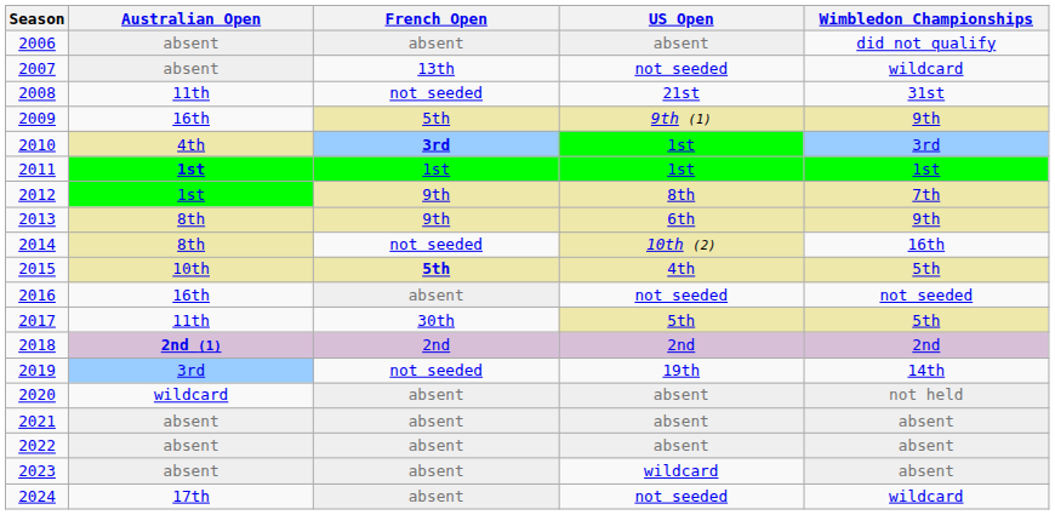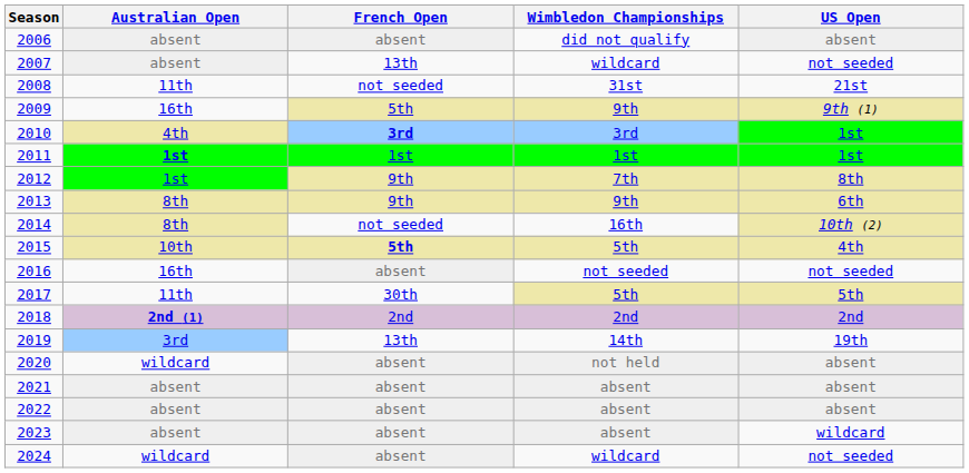 <table class=wikitable style=text-align:center>
 <tr>
 <th>Season</th>
 <th width=200><a href='#'>Australian Open</a></th>
 <th width=200><a href='#'>French Open</a></th>
+<th width=200><a href='#'>Wimbledon Championships</a></th>
 <th width=200><a href='#'>US Open</a></th>
-<th width=200><a href='#'>Wimbledon Championships</a></th>
 </tr>
 <tr>
 <td><a href='#'>2006</a></td>
 <td style=background:#efefef;color:#767676>absent</td>
 <td style=background:#efefef;color:#767676>absent</td>
+<td><a href='#'>did not qualify</a></td>
 <td style=background:#efefef;color:#767676>absent</td>
-<td><a href='#'>did not qualify</a></td>
 </tr>
 <tr>
 <td><a href='#'>2007</a></td>
 <td style=background:#efefef;color:#767676>absent</td>
 <td><a href='#'>13th</a></td>
+<td><a href='#'>wildcard</a></td>
 <td><a href='#'>not seeded</a></td>
-<td><a href='#'>wildcard</a></td>
 </tr>
 <tr>
 <td><a href='#'>2008</a></td>
 <td><a href='#'>11th</a></td>
 <td><a href='#'>not seeded</a></td>
+<td><a href='#'>31st</a></td>
 <td><a href='#'>21st</a></td>
-<td><a href='#'>31st</a></td>
 </tr>
 <tr>
 <td><a href='#'>2009</a></td>
 <td><a href='#'>16th</a></td>
 <td bgcolor=EEE8AA><a href='#'>5th</a></td>
+<td bgcolor=EEE8AA><a href='#'>9th</a></td>
 <td bgcolor=EEE8AA><em><a href='#'>9th</a> <small>(1)</small></em></td>
-<td bgcolor=EEE8AA><a href='#'>9th</a></td>
 </tr>
 <tr>
 <td><a href='#'>2010</a></td>
 <td bgcolor=EEE8AA><a href='#'>4th</a></td>
 <td bgcolor=99ccff><strong><a href='#'>3rd</a></strong></td>
+<td bgcolor=99ccff><a href='#'>3rd</a></td>
 <td bgcolor=lime><a href='#'>1st</a></td>
-<td bgcolor=99ccff><a href='#'>3rd</a></td>
 </tr>
 <tr>
 <td><a href='#'>2011</a></td>
 <td bgcolor=lime><strong><a href='#'>1st</a></strong></td>
 <td bgcolor=lime><a href='#'>1st</a></td>
 <td bgcolor=lime><a href='#'>1st</a></td>
 <td bgcolor=lime><a href='#'>1st</a></td>
 </tr>
 <tr>
 <td><a href='#'>2012</a></td>
 <td bgcolor=lime><a href='#'>1st</a></td>
 <td bgcolor=EEE8AA><a href='#'>9th</a></td>
+<td bgcolor=EEE8AA><a href='#'>7th</a></td>
 <td bgcolor=EEE8AA><a href='#'>8th</a></td>
-<td bgcolor=EEE8AA><a href='#'>7th</a></td>
 </tr>
 <tr>
 <td><a href='#'>2013</a></td>
 <td bgcolor=EEE8AA><a href='#'>8th</a></td>
 <td bgcolor=EEE8AA><a href='#'>9th</a></td>
+<td bgcolor=EEE8AA><a href='#'>9th</a></td>
 <td bgcolor=EEE8AA><a href='#'>6th</a></td>
-<td bgcolor=EEE8AA><a href='#'>9th</a></td>
 </tr>
 <tr>
 <td><a href='#'>2014</a></td>
 <td bgcolor=EEE8AA><a href='#'>8th</a></td>
 <td><a href='#'>not seeded</a></td>
+<td><a href='#'>16th</a></td>
 <td bgcolor=EEE8AA><em><a href='#'>10th</a> <small>(2)</small></em></td>
-<td><a href='#'>16th</a></td>
 </tr>
 <tr>
 <td><a href='#'>2015</a></td>
 <td bgcolor=EEE8AA><a href='#'>10th</a></td>
 <td bgcolor=EEE8AA><strong><a href='#'>5th</a></strong></td>
+<td bgcolor=EEE8AA><a href='#'>5th</a></td>
 <td bgcolor=EEE8AA><a href='#'>4th</a></td>
-<td bgcolor=EEE8AA><a href='#'>5th</a></td>
 </tr>
 <tr>
 <td><a href='#'>2016</a></td>
 <td><a href='#'>16th</a></td>
 <td style=background:#efefef;color:#767676>absent</td>
 <td><a href='#'>not seeded</a></td>
 <td><a href='#'>not seeded</a></td>
 </tr>
 <tr>
 <td><a href='#'>2017</a></td>
 <td><a href='#'>11th</a></td>
 <td><a href='#'>30th</a></td>
 <td bgcolor=EEE8AA><a href='#'>5th</a></td>
 <td bgcolor=EEE8AA><a href='#'>5th</a></td>
 </tr>
 <tr>
 <td><a href='#'>2018</a></td>
 <td bgcolor=thistle><a href='#'><strong>2nd <small>(1)</small></strong></a></td>
 <td bgcolor=thistle><a href='#'>2nd</a></td>
 <td bgcolor=thistle><a href='#'>2nd</a></td>
 <td bgcolor=thistle><a href='#'>2nd</a></td>
 </tr>
 <tr>
 <td><a href='#'>2019</a></td>
 <td bgcolor=99ccff><a href='#'>3rd</a></td>
-<td><a href='#'>not seeded</a></td>
+<td><a href='#'>13th</a></td>
+<td><a href='#'>14th</a></td>
 <td><a href='#'>19th</a></td>
-<td><a href='#'>14th</a></td>
 </tr>
 <tr>
 <td><a href='#'>2020</a></td>
 <td><a href='#'>wildcard</a></td>
 <td style=background:#efefef;color:#767676>absent</td>
+<td style=background:#efefef;color:#767676>not held</td>
 <td style=background:#efefef;color:#767676>absent</td>
-<td style=background:#efefef;color:#767676>not held</td>
 </tr>
 <tr>
 <td><a href='#'>2021</a></td>
 <td style=background:#efefef;color:#767676>absent</td>
 <td style=background:#efefef;color:#767676>absent</td>
 <td style=background:#efefef;color:#767676>absent</td>
 <td style=background:#efefef;color:#767676>absent</td>
 </tr>
 <tr>
 <td><a href='#'>2022</a></td>
 <td style=background:#efefef;color:#767676>absent</td>
 <td style=background:#efefef;color:#767676>absent</td>
 <td style=background:#efefef;color:#767676>absent</td>
 <td style=background:#efefef;color:#767676>absent</td>
 </tr>
 <tr>
 <td><a href='#'>2023</a></td>
 <td style=background:#efefef;color:#767676>absent</td>
 <td style=background:#efefef;color:#767676>absent</td>
+<td style=background:#efefef;color:#767676>absent</td>
 <td><a href='#'>wildcard</a></td>
-<td style=background:#efefef;color:#767676>absent</td>
 </tr>
 <tr>
 <td><a href='#'>2024</a></td>
-<td><a href='#'>17th</a></td>
+<td><a href='#'>wildcard</a></td>
 <td style=background:#efefef;color:#767676>absent</td>
+<td><a href='#'>wildcard</a></td>
 <td><a href='#'>not seeded</a></td>
-<td><a href='#'>wildcard</a></td>
 </tr>
 </table>
